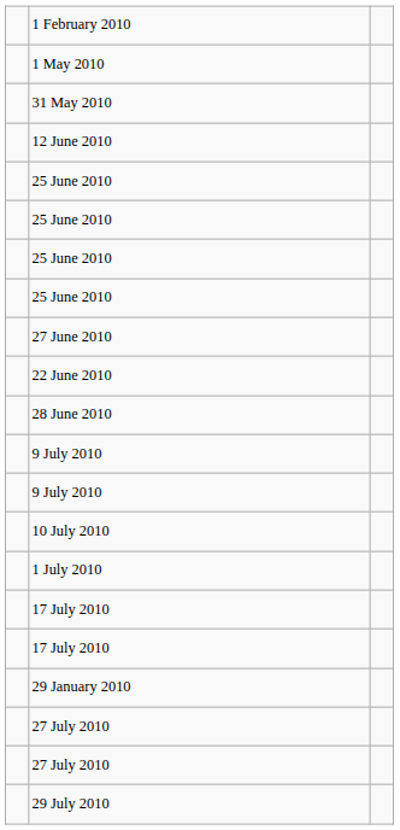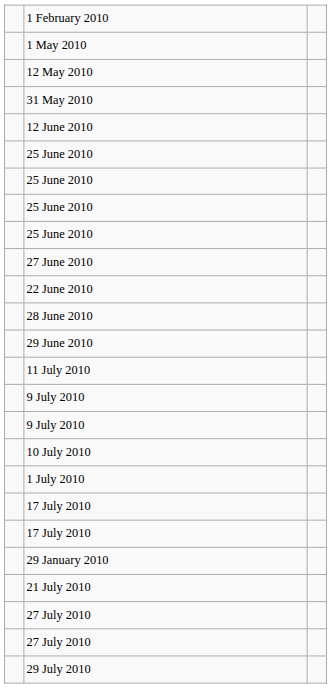 <table class="wikitable" style="font-size: 80%; float: left; width: 26em; margin-right: 1em; height: 700px">
 <tr>
 <td></td>
 <td>1 February 2010</td>
 <td></td>
 </tr>
 <tr>
 <td></td>
 <td>1 May 2010</td>
+<td></td>
+</tr>
+<tr>
+<td></td>
+<td>12 May 2010</td>
 <td></td>
 </tr>
 <tr>
 <td></td>
 <td>31 May 2010</td>
 <td></td>
 </tr>
 <tr>
 <td></td>
 <td>12 June 2010</td>
 <td></td>
 </tr>
 <tr>
 <td></td>
 <td>25 June 2010</td>
 <td></td>
 </tr>
 <tr>
 <td></td>
 <td>25 June 2010</td>
 <td></td>
 </tr>
 <tr>
 <td></td>
 <td>25 June 2010</td>
 <td></td>
 </tr>
 <tr>
 <td></td>
 <td>25 June 2010</td>
 <td></td>
 </tr>
 <tr>
 <td></td>
 <td>27 June 2010</td>
 <td></td>
 </tr>
 <tr>
 <td></td>
 <td>22 June 2010</td>
 <td></td>
 </tr>
 <tr>
 <td></td>
 <td>28 June 2010</td>
 <td></td>
 </tr>
 <tr>
 <td></td>
+<td>29 June 2010</td>
+<td></td>
+</tr>
+<tr>
+<td></td>
+<td>11 July 2010</td>
+<td></td>
+</tr>
+<tr>
+<td></td>
 <td>9 July 2010</td>
 <td></td>
 </tr>
 <tr>
 <td></td>
 <td>9 July 2010</td>
 <td></td>
 </tr>
 <tr>
 <td></td>
 <td>10 July 2010</td>
 <td></td>
 </tr>
 <tr>
 <td></td>
 <td>1 July 2010</td>
 <td></td>
 </tr>
 <tr>
 <td></td>
 <td>17 July 2010</td>
 <td></td>
 </tr>
 <tr>
 <td></td>
 <td>17 July 2010</td>
 <td></td>
 </tr>
 <tr>
 <td></td>
 <td>29 January 2010</td>
 <td></td>
 </tr>
 <tr>
 <td></td>
+<td>21 July 2010</td>
+<td></td>
+</tr>
+<tr>
+<td></td>
 <td>27 July 2010</td>
 <td></td>
 </tr>
 <tr>
 <td></td>
 <td>27 July 2010</td>
 <td></td>
 </tr>
 <tr>
 <td></td>
 <td>29 July 2010</td>
 <td></td>
 </tr>
 </table>
